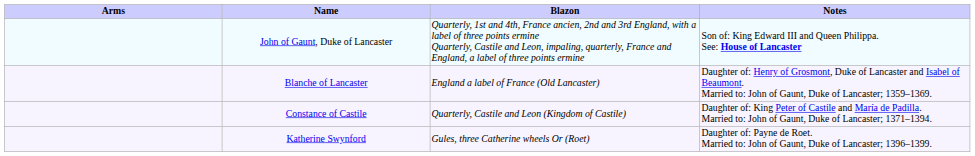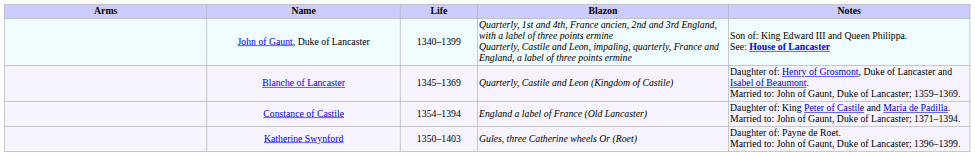 <table width="100%" border="1" cellpadding="2" cellspacing="0" style="margin: 0.5em 0.3em 0.5em 0; background: #f9f9f9; border: 1px #aaa solid; border-collapse: collapse;">
 <tr>
 <th width="21%" bgcolor = "#ccccff">Arms</th>
 <th width="20%" bgcolor = "#ccccff">Name</th>
+<th width="8%" bgcolor = "#ccccff">Life</th>
 <th width="26%" bgcolor = "#ccccff">Blazon</th>
 <th width="26%" bgcolor = "#ccccff">Notes</th>
 </tr>
 <tr bgcolor=f0fcff>
 <td align="center"> </td>
 <td align="center"><a href='#'>John of Gaunt</a>, Duke of Lancaster</td>
+<td align="center">1340–1399</td>
 <td><em>Quarterly, 1st and 4th, France ancien, 2nd and 3rd England, with a label of three points ermine</em><br><em>Quarterly, Castile and Leon, impaling, quarterly, France and England, a label of three points ermine</em></td>
 <td>Son of: King Edward III and Queen Philippa.<br>See: <strong><a href='#'>House of Lancaster</a></strong></td>
 </tr>
 <tr bgcolor=f8f4ff>
 <td align="center"></td>
 <td align="center"><a href='#'>Blanche of Lancaster</a></td>
-<td><em>England a label of France (Old Lancaster)</em></td>
+<td align="center">1345–1369</td>
+<td><em>Quarterly, Castile and Leon (Kingdom of Castile)</em></td>
 <td>Daughter of: <a href='#'>Henry of Grosmont</a>, Duke of Lancaster and <a href='#'>Isabel of Beaumont</a>.<br>Married to: John of Gaunt, Duke of Lancaster; 1359–1369.</td>
 </tr>
 <tr bgcolor=f8f4ff>
 <td align="center"></td>
 <td align="center"><a href='#'>Constance of Castile</a></td>
-<td><em>Quarterly, Castile and Leon (Kingdom of Castile)</em></td>
+<td align="center">1354–1394</td>
+<td><em>England a label of France (Old Lancaster)</em></td>
 <td>Daughter of: King <a href='#'>Peter of Castile</a> and <a href='#'>María de Padilla</a>.<br>Married to: John of Gaunt, Duke of Lancaster; 1371–1394.</td>
 </tr>
 <tr bgcolor=f8f4ff>
 <td align="center"></td>
 <td align="center"><a href='#'>Katherine Swynford</a></td>
+<td align="center">1350–1403</td>
 <td><em>Gules, three Catherine wheels Or (Roet)</em></td>
 <td>Daughter of: Payne de Roet.<br>Married to: John of Gaunt, Duke of Lancaster; 1396–1399.</td>
 </tr>
 </table>
